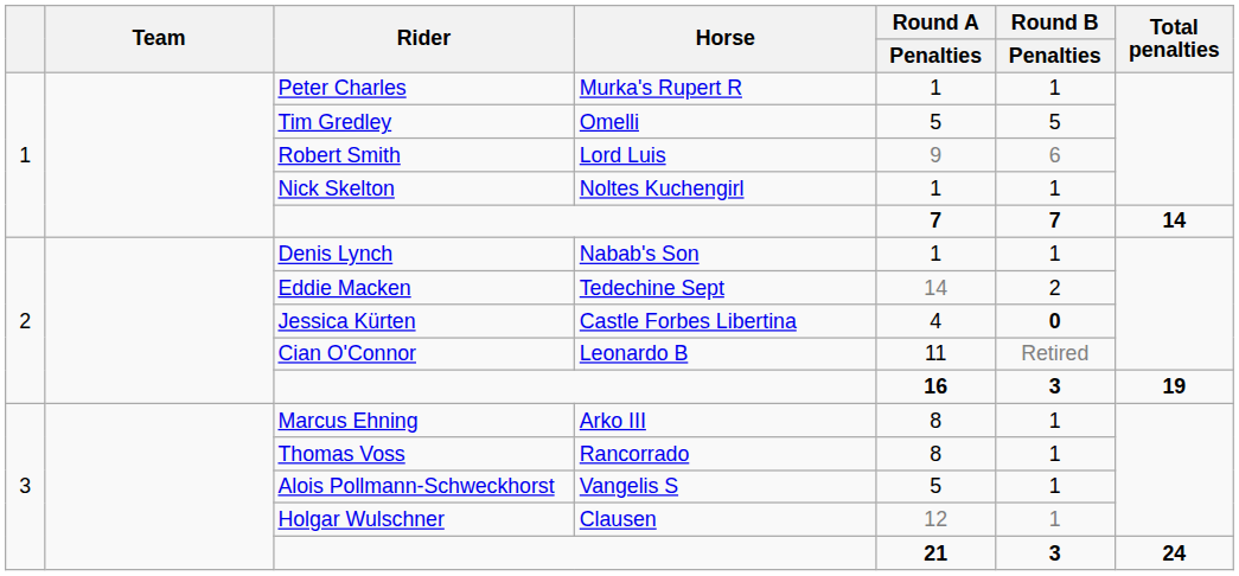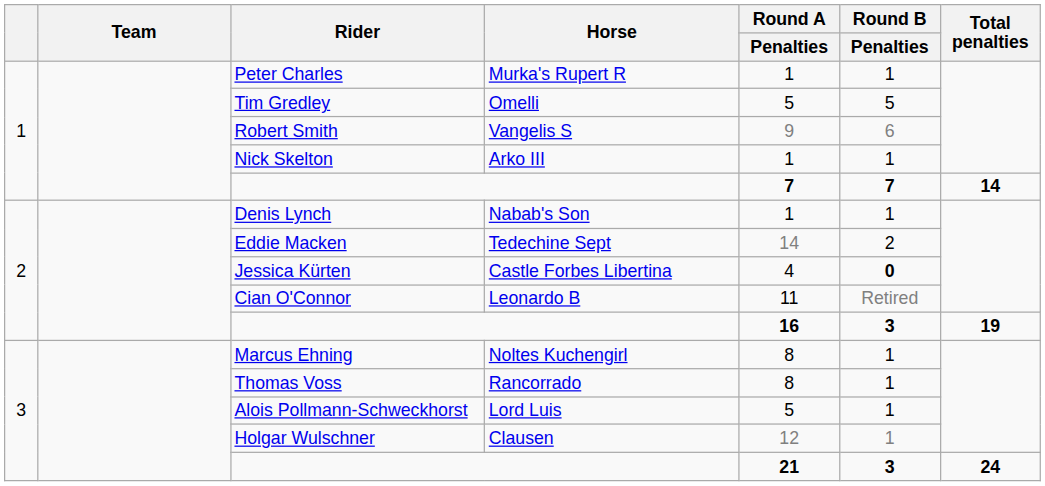 <table class="wikitable" style="font-size: 90%">
 <tr>
 <th rowspan=2 width=20></th>
 <th rowspan=2 width=150>Team</th>
 <th rowspan=2 width=200>Rider</th>
 <th rowspan=2 width=200>Horse</th>
 <th>Round A</th>
 <th>Round B</th>
 <th rowspan=2 width=75>Total penalties</th>
 </tr>
 <tr>
 <th width=75>Penalties</th>
 <th width=75>Penalties</th>
 </tr>
 <tr>
 <td rowspan=5 align=center>1</td>
 <td rowspan=5></td>
 <td><a href='#'>Peter Charles</a></td>
 <td><a href='#'>Murka's Rupert R</a></td>
 <td align=center>1</td>
 <td align=center>1</td>
 <td rowspan=4></td>
 </tr>
 <tr>
 <td><a href='#'>Tim Gredley</a></td>
 <td><a href='#'>Omelli</a></td>
 <td align=center>5</td>
 <td align=center>5</td>
 </tr>
 <tr>
 <td><a href='#'>Robert Smith</a></td>
-<td><a href='#'>Lord Luis</a></td>
+<td><a href='#'>Vangelis S</a></td>
 <td align=center style=color:gray>9</td>
 <td align=center style=color:gray>6</td>
 </tr>
 <tr>
 <td><a href='#'>Nick Skelton</a></td>
-<td><a href='#'>Noltes Kuchengirl</a></td>
+<td><a href='#'>Arko III</a></td>
 <td align=center>1</td>
 <td align=center>1</td>
 </tr>
 <tr>
 <td colspan=2></td>
 <td align=center><strong>7</strong></td>
 <td align=center><strong>7</strong></td>
 <td align=center><strong>14</strong></td>
 </tr>
 <tr>
 <td rowspan=5 align=center>2</td>
 <td rowspan="5"></td>
 <td><a href='#'>Denis Lynch</a></td>
 <td><a href='#'>Nabab's Son</a></td>
 <td align=center>1</td>
 <td align=center>1</td>
 <td rowspan=4></td>
 </tr>
 <tr>
 <td><a href='#'>Eddie Macken</a></td>
 <td><a href='#'>Tedechine Sept</a></td>
 <td align=center style=color:gray>14</td>
 <td align=center>2</td>
 </tr>
 <tr>
 <td><a href='#'>Jessica Kürten</a></td>
 <td><a href='#'>Castle Forbes Libertina</a></td>
 <td align=center>4</td>
 <td align=center><strong>0</strong></td>
 </tr>
 <tr>
 <td><a href='#'>Cian O'Connor</a></td>
 <td><a href='#'>Leonardo B</a></td>
 <td align=center>11</td>
 <td align=center style=color:gray>Retired</td>
 </tr>
 <tr>
 <td colspan=2></td>
 <td align=center><strong>16</strong></td>
 <td align=center><strong>3</strong></td>
 <td align=center><strong>19</strong></td>
 </tr>
 <tr>
 <td rowspan=5 align=center>3</td>
 <td rowspan=5></td>
 <td><a href='#'>Marcus Ehning</a></td>
-<td><a href='#'>Arko III</a></td>
+<td><a href='#'>Noltes Kuchengirl</a></td>
 <td align=center>8</td>
 <td align=center>1</td>
 <td rowspan=4></td>
 </tr>
 <tr>
 <td><a href='#'>Thomas Voss</a></td>
 <td><a href='#'>Rancorrado</a></td>
 <td align=center>8</td>
 <td align=center>1</td>
 </tr>
 <tr>
 <td><a href='#'>Alois Pollmann-Schweckhorst</a></td>
-<td><a href='#'>Vangelis S</a></td>
+<td><a href='#'>Lord Luis</a></td>
 <td align=center>5</td>
 <td align=center>1</td>
 </tr>
 <tr>
 <td><a href='#'>Holgar Wulschner</a></td>
 <td><a href='#'>Clausen</a></td>
 <td align=center style=color:gray>12</td>
 <td align=center style=color:gray>1</td>
 </tr>
 <tr>
 <td colspan=2></td>
 <td align=center><strong>21</strong></td>
 <td align=center><strong>3</strong></td>
 <td align=center><strong>24</strong></td>
 </tr>
 </table>
